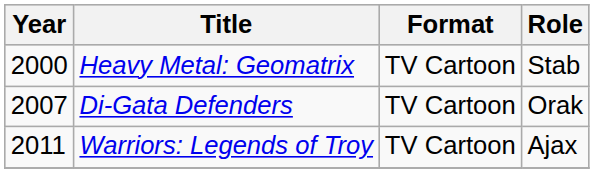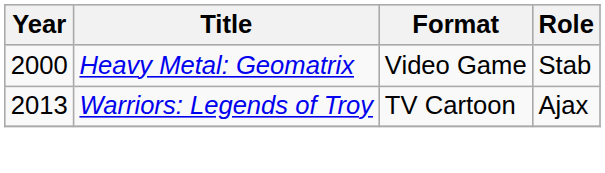 <table class="wikitable">
 <tr>
 <th>Year</th>
 <th>Title</th>
 <th>Format</th>
 <th>Role</th>
 </tr>
 <tr>
 <td>2000</td>
 <td><em><a href='#'>Heavy Metal: Geomatrix</a></em></td>
-<td>TV Cartoon</td>
+<td>Video Game</td>
 <td>Stab</td>
 </tr>
 <tr>
-<td>2007</td>
-<td><em><a href='#'>Di-Gata Defenders</a></em></td>
-<td>TV Cartoon</td>
-<td>Orak</td>
-</tr>
-<tr>
-<td>2011</td>
+<td>2013</td>
 <td><em><a href='#'>Warriors: Legends of Troy</a></em></td>
 <td>TV Cartoon</td>
 <td>Ajax</td>
 </tr>
 <tr>
 </tr>
 </table>
